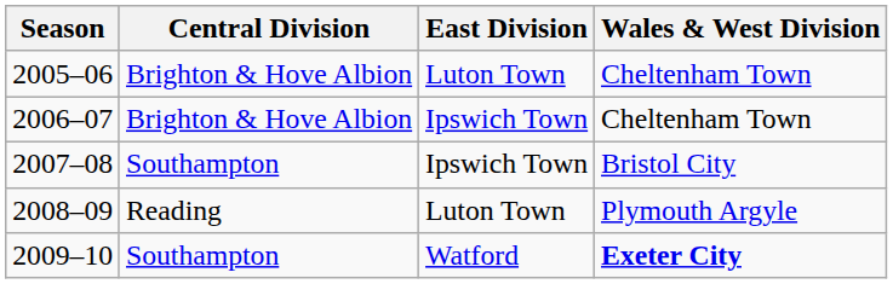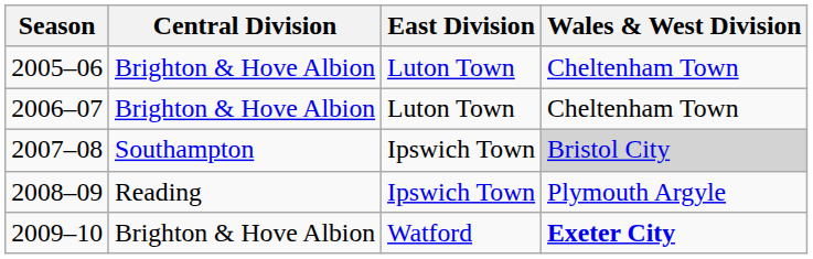 <table class="wikitable">
 <tr>
 <th>Season</th>
 <th>Central Division</th>
 <th>East Division</th>
 <th>Wales & West Division</th>
 </tr>
 <tr>
 <td>2005–06</td>
 <td><a href='#'>Brighton & Hove Albion</a></td>
 <td><a href='#'>Luton Town</a></td>
 <td><a href='#'>Cheltenham Town</a></td>
 </tr>
 <tr>
 <td>2006–07</td>
 <td><a href='#'>Brighton & Hove Albion</a></td>
-<td><a href='#'>Ipswich Town</a></td>
+<td>Luton Town</td>
 <td>Cheltenham Town</td>
 </tr>
 <tr>
 <td>2007–08</td>
 <td><a href='#'>Southampton</a></td>
 <td>Ipswich Town</td>
-<td><a href='#'>Bristol City</a></td>
+<td style="background: lightgrey;"><a href='#'>Bristol City</a></td>
 </tr>
 <tr>
 <td>2008–09</td>
 <td>Reading</td>
-<td>Luton Town</td>
+<td><a href='#'>Ipswich Town</a></td>
 <td><a href='#'>Plymouth Argyle</a></td>
 </tr>
 <tr>
 <td>2009–10</td>
-<td><a href='#'>Southampton</a></td>
+<td>Brighton & Hove Albion</td>
 <td><a href='#'>Watford</a></td>
 <td><strong><a href='#'>Exeter City</a></strong></td>
 </tr>
 </table>
